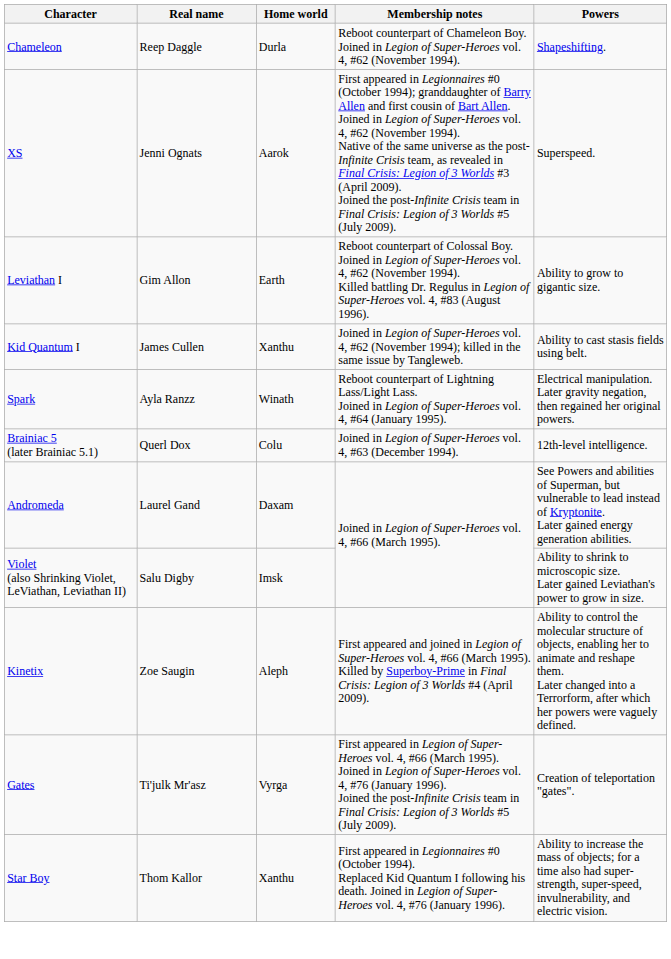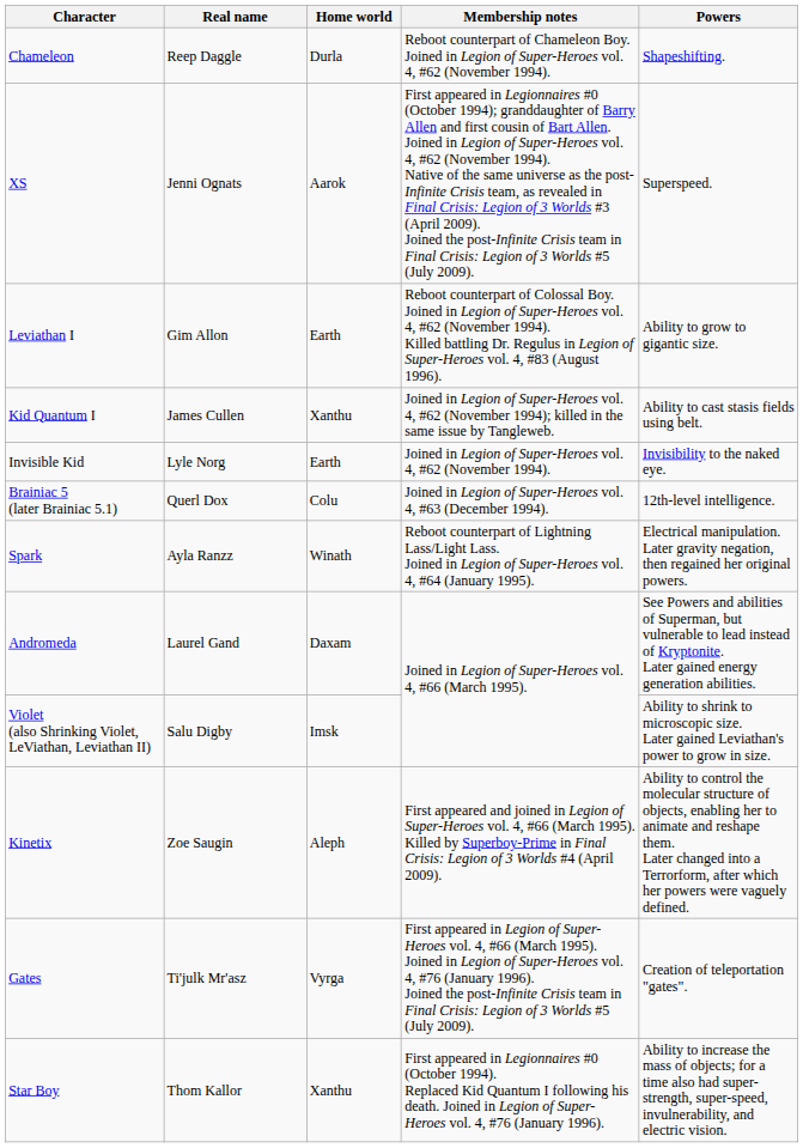 <table class="wikitable" width=100%>
 <tr>
 <th width=20%>Character</th>
 <th width=18%>Real name</th>
 <th width=12%>Home world</th>
 <th width=30%>Membership notes</th>
 <th width=20%>Powers</th>
 </tr>
 <tr>
 <td><a href='#'>Chameleon</a></td>
 <td>Reep Daggle</td>
 <td>Durla</td>
 <td>Reboot counterpart of Chameleon Boy.<br>Joined in <em>Legion of Super-Heroes</em> vol. 4, #62 (November 1994).</td>
 <td><a href='#'>Shapeshifting</a>.</td>
 </tr>
 <tr>
 <td><a href='#'>XS</a></td>
 <td>Jenni Ognats</td>
 <td>Aarok</td>
 <td>First appeared in <em>Legionnaires</em> #0 (October 1994); granddaughter of <a href='#'>Barry Allen</a> and first cousin of <a href='#'>Bart Allen</a>.<br>Joined in <em>Legion of Super-Heroes</em> vol. 4, #62 (November 1994).<br>Native of the same universe as the post-<em>Infinite Crisis</em> team, as revealed in <em><a href='#'>Final Crisis: Legion of 3 Worlds</a></em> #3 (April 2009).<br>Joined the post-<em>Infinite Crisis</em> team in <em>Final Crisis: Legion of 3 Worlds</em> #5 (July 2009).</td>
 <td>Superspeed.</td>
 </tr>
 <tr>
 <td><a href='#'>Leviathan</a> I</td>
 <td>Gim Allon</td>
 <td>Earth</td>
 <td>Reboot counterpart of Colossal Boy.<br>Joined in <em>Legion of Super-Heroes</em> vol. 4, #62 (November 1994).<br>Killed battling Dr. Regulus in <em>Legion of Super-Heroes</em> vol. 4, #83 (August 1996).</td>
 <td>Ability to grow to gigantic size.</td>
 </tr>
 <tr>
 <td><a href='#'>Kid Quantum</a> I</td>
 <td>James Cullen</td>
 <td>Xanthu</td>
 <td>Joined in <em>Legion of Super-Heroes</em> vol. 4, #62 (November 1994); killed in the same issue by Tangleweb.</td>
 <td>Ability to cast stasis fields using belt.</td>
 </tr>
 <tr>
-<td><a href='#'>Spark</a></td>
-<td>Ayla Ranzz</td>
-<td>Winath</td>
-<td>Reboot counterpart of Lightning Lass/Light Lass.<br>Joined in <em>Legion of Super-Heroes</em> vol. 4, #64 (January 1995).</td>
-<td>Electrical manipulation.<br>Later gravity negation, then regained her original powers.</td>
+<td>Invisible Kid</td>
+<td>Lyle Norg</td>
+<td>Earth</td>
+<td>Joined in <em>Legion of Super-Heroes</em> vol. 4, #62 (November 1994).</td>
+<td><a href='#'>Invisibility</a> to the naked eye.</td>
 </tr>
 <tr>
 <td><a href='#'>Brainiac 5</a><br>(later Brainiac 5.1)</td>
 <td>Querl Dox</td>
 <td>Colu</td>
 <td>Joined in <em>Legion of Super-Heroes</em> vol. 4, #63 (December 1994).</td>
 <td>12th-level intelligence.</td>
+</tr>
+<tr>
+<td><a href='#'>Spark</a></td>
+<td>Ayla Ranzz</td>
+<td>Winath</td>
+<td>Reboot counterpart of Lightning Lass/Light Lass.<br>Joined in <em>Legion of Super-Heroes</em> vol. 4, #64 (January 1995).</td>
+<td>Electrical manipulation.<br>Later gravity negation, then regained her original powers.</td>
 </tr>
 <tr>
 <td><a href='#'>Andromeda</a></td>
 <td>Laurel Gand</td>
 <td>Daxam</td>
 <td rowspan=2>Joined in <em>Legion of Super-Heroes</em> vol. 4, #66 (March 1995).</td>
 <td>See Powers and abilities of Superman, but vulnerable to lead instead of <a href='#'>Kryptonite</a>.<br>Later gained energy generation abilities.</td>
 </tr>
 <tr>
 <td><a href='#'>Violet</a><br>(also Shrinking Violet, LeViathan, Leviathan II)</td>
 <td>Salu Digby</td>
 <td>Imsk</td>
 <td>Ability to shrink to microscopic size.<br>Later gained Leviathan's power to grow in size.</td>
 </tr>
 <tr>
 <td><a href='#'>Kinetix</a></td>
 <td>Zoe Saugin</td>
 <td>Aleph</td>
 <td>First appeared and joined in <em>Legion of Super-Heroes</em> vol. 4, #66 (March 1995).<br>Killed by <a href='#'>Superboy-Prime</a> in <em>Final Crisis: Legion of 3 Worlds</em> #4 (April 2009).</td>
 <td>Ability to control the molecular structure of objects, enabling her to animate and reshape them.<br>Later changed into a Terrorform, after which her powers were vaguely defined.</td>
 </tr>
 <tr>
 <td><a href='#'>Gates</a></td>
 <td>Ti'julk Mr'asz</td>
 <td>Vyrga</td>
 <td>First appeared in <em>Legion of Super-Heroes</em> vol. 4, #66 (March 1995).<br>Joined in <em>Legion of Super-Heroes</em> vol. 4, #76 (January 1996).<br>Joined the post-<em>Infinite Crisis</em> team in <em>Final Crisis: Legion of 3 Worlds</em> #5 (July 2009).</td>
 <td>Creation of teleportation "gates".</td>
 </tr>
 <tr>
 <td><a href='#'>Star Boy</a></td>
 <td>Thom Kallor</td>
 <td>Xanthu</td>
 <td>First appeared in <em>Legionnaires</em> #0 (October 1994).<br>Replaced Kid Quantum I following his death. Joined in <em>Legion of Super-Heroes</em> vol. 4, #76 (January 1996).</td>
 <td>Ability to increase the mass of objects; for a time also had super-strength, super-speed, invulnerability, and electric vision.</td>
 </tr>
 </table>
